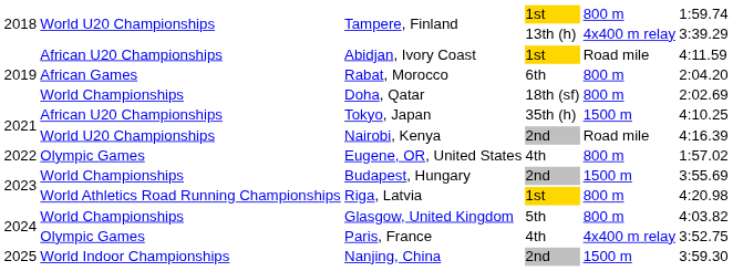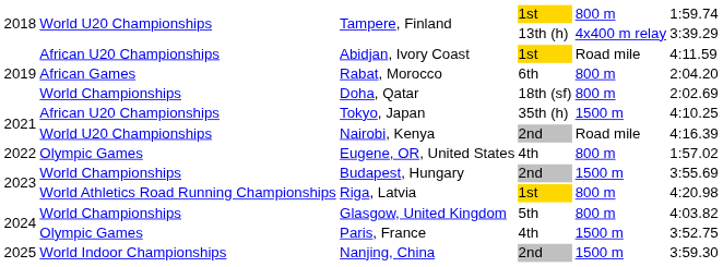 <table>
 <tr>
 <td rowspan=2>2018</td>
 <td rowspan=2><a href='#'>World U20 Championships</a></td>
 <td rowspan=2><a href='#'>Tampere</a>, Finland</td>
 <td bgcolor=gold>1st</td>
 <td><a href='#'>800 m</a></td>
 <td>1:59.74  </td>
 </tr>
 <tr>
 <td>13th (h)</td>
 <td><a href='#'>4x400 m relay</a></td>
 <td>3:39.29 </td>
 </tr>
 <tr>
 <td rowspan=3>2019</td>
 <td><a href='#'>African U20 Championships</a></td>
 <td><a href='#'>Abidjan</a>, Ivory Coast</td>
 <td bgcolor=gold>1st</td>
 <td>Road mile</td>
 <td>4:11.59</td>
 </tr>
 <tr>
 <td><a href='#'>African Games</a></td>
 <td><a href='#'>Rabat</a>, Morocco</td>
 <td>6th</td>
 <td><a href='#'>800 m</a></td>
 <td>2:04.20</td>
 </tr>
 <tr>
 <td><a href='#'>World Championships</a></td>
 <td><a href='#'>Doha</a>, Qatar</td>
 <td>18th (sf)</td>
 <td><a href='#'>800 m</a></td>
 <td>2:02.69</td>
 </tr>
 <tr>
 <td rowspan=2>2021</td>
 <td><a href='#'>African U20 Championships</a></td>
 <td><a href='#'>Tokyo</a>, Japan</td>
 <td>35th (h)</td>
 <td><a href='#'>1500 m</a></td>
 <td>4:10.25</td>
 </tr>
 <tr>
 <td><a href='#'>World U20 Championships</a></td>
 <td><a href='#'>Nairobi</a>, Kenya</td>
 <td bgcolor=silver>2nd</td>
 <td>Road mile</td>
 <td>4:16.39</td>
 </tr>
 <tr>
 <td>2022</td>
 <td><a href='#'>Olympic Games</a></td>
 <td><a href='#'>Eugene, OR</a>, United States</td>
 <td>4th</td>
 <td><a href='#'>800 m</a></td>
 <td>1:57.02 </td>
 </tr>
 <tr>
 <td rowspan=2>2023</td>
 <td><a href='#'>World Championships</a></td>
 <td><a href='#'>Budapest</a>, Hungary</td>
 <td bgcolor=silver>2nd</td>
 <td><a href='#'>1500 m</a></td>
 <td>3:55.69</td>
 </tr>
 <tr>
 <td><a href='#'>World Athletics Road Running Championships</a></td>
 <td><a href='#'>Riga</a>, Latvia</td>
 <td bgcolor=gold>1st</td>
 <td><a href='#'>800 m</a></td>
 <td>4:20.98 </td>
 </tr>
 <tr>
 <td rowspan=2>2024</td>
 <td><a href='#'>World Championships</a></td>
 <td><a href='#'>Glasgow, United Kingdom</a></td>
 <td>5th</td>
 <td><a href='#'>800 m</a></td>
 <td>4:03.82</td>
 </tr>
 <tr>
 <td><a href='#'>Olympic Games</a></td>
 <td><a href='#'>Paris</a>, France</td>
 <td>4th</td>
-<td><a href='#'>4x400 m relay</a></td>
+<td><a href='#'>1500 m</a></td>
 <td>3:52.75</td>
 </tr>
 <tr>
 <td>2025</td>
 <td><a href='#'>World Indoor Championships</a></td>
 <td><a href='#'>Nanjing, China</a></td>
 <td bgcolor=silver>2nd</td>
 <td><a href='#'>1500 m</a></td>
 <td>3:59.30</td>
 </tr>
 </table>
